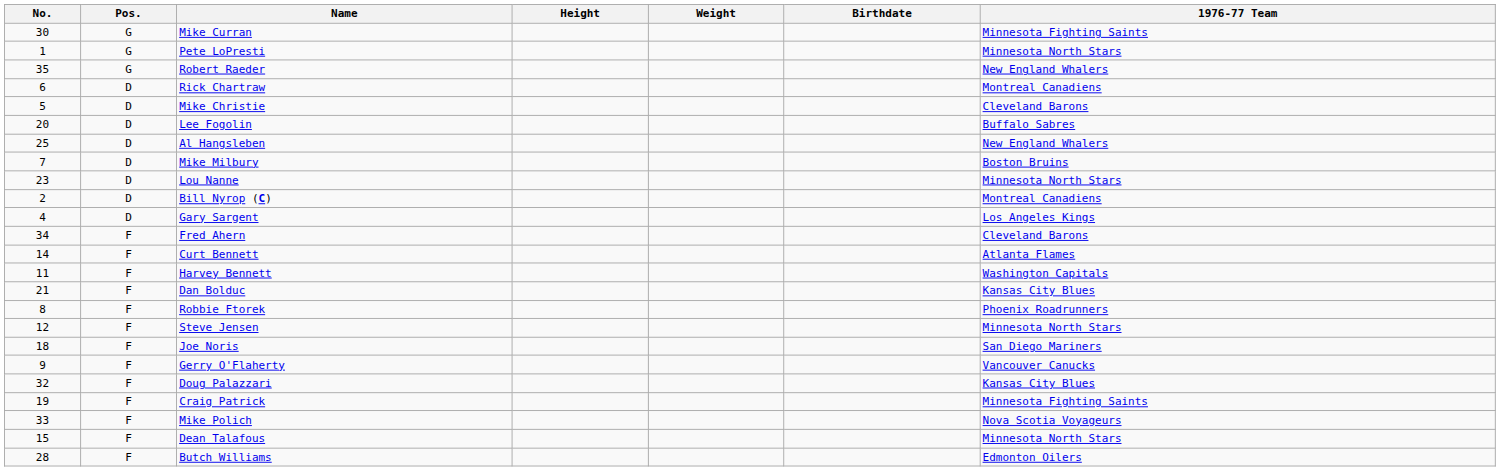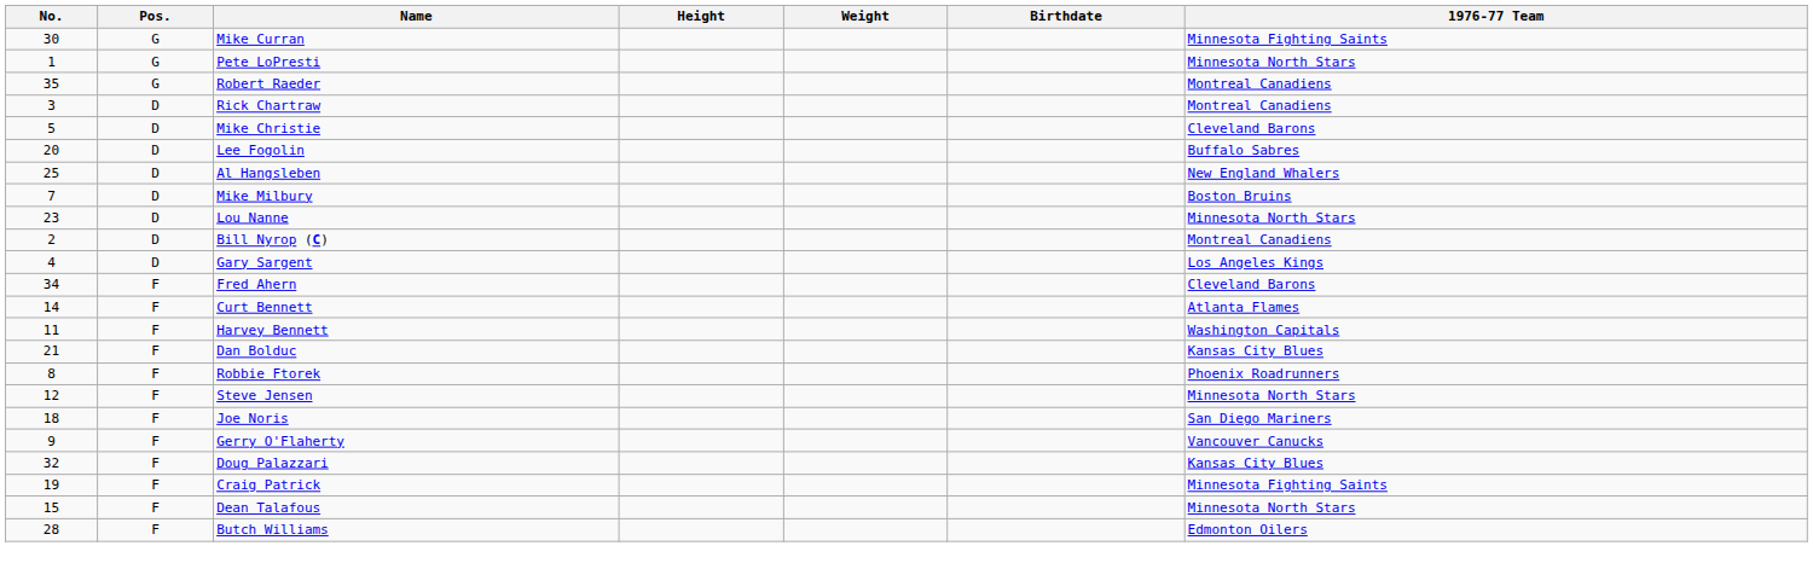 <table class="wikitable sortable" width="80%" style="font-size: 90%; text-align: center;">
 <tr>
 <th>No.</th>
 <th>Pos.</th>
 <th>Name</th>
 <th>Height</th>
 <th>Weight</th>
 <th>Birthdate</th>
 <th>1976-77 Team</th>
 </tr>
 <tr>
 <td>30</td>
 <td>G</td>
 <td style="text-align:left;"><a href='#'>Mike Curran</a></td>
 <td></td>
 <td></td>
 <td style="text-align:right;"></td>
 <td style="text-align:left;"> <a href='#'>Minnesota Fighting Saints</a></td>
 </tr>
 <tr>
 <td>1</td>
 <td>G</td>
 <td style="text-align:left;"><a href='#'>Pete LoPresti</a></td>
 <td></td>
 <td></td>
 <td style="text-align:right;"></td>
 <td style="text-align:left;"> <a href='#'>Minnesota North Stars</a></td>
 </tr>
 <tr>
 <td>35</td>
 <td>G</td>
 <td style="text-align:left;"><a href='#'>Robert Raeder</a></td>
 <td></td>
 <td></td>
 <td style="text-align:right;"></td>
-<td style="text-align:left;"> <a href='#'>New England Whalers</a></td>
+<td style="text-align:left;"> <a href='#'>Montreal Canadiens</a></td>
 </tr>
 <tr>
-<td>6</td>
+<td>3</td>
 <td>D</td>
 <td style="text-align:left;"><a href='#'>Rick Chartraw</a></td>
 <td></td>
 <td></td>
 <td style="text-align:right;"></td>
 <td style="text-align:left;"> <a href='#'>Montreal Canadiens</a></td>
 </tr>
 <tr>
 <td>5</td>
 <td>D</td>
 <td style="text-align:left;"><a href='#'>Mike Christie</a></td>
 <td></td>
 <td></td>
 <td style="text-align:right;"></td>
 <td style="text-align:left;"> <a href='#'>Cleveland Barons</a></td>
 </tr>
 <tr>
 <td>20</td>
 <td>D</td>
 <td style="text-align:left;"><a href='#'>Lee Fogolin</a></td>
 <td></td>
 <td></td>
 <td style="text-align:right;"></td>
 <td style="text-align:left;"> <a href='#'>Buffalo Sabres</a></td>
 </tr>
 <tr>
 <td>25</td>
 <td>D</td>
 <td style="text-align:left;"><a href='#'>Al Hangsleben</a></td>
 <td></td>
 <td></td>
 <td style="text-align:right;"></td>
 <td style="text-align:left;"> <a href='#'>New England Whalers</a></td>
 </tr>
 <tr>
 <td>7</td>
 <td>D</td>
 <td style="text-align:left;"><a href='#'>Mike Milbury</a></td>
 <td></td>
 <td></td>
 <td style="text-align:right;"></td>
 <td style="text-align:left;"> <a href='#'>Boston Bruins</a></td>
 </tr>
 <tr>
 <td>23</td>
 <td>D</td>
 <td style="text-align:left;"><a href='#'>Lou Nanne</a></td>
 <td></td>
 <td></td>
 <td style="text-align:right;"></td>
 <td style="text-align:left;"> <a href='#'>Minnesota North Stars</a></td>
 </tr>
 <tr>
 <td>2</td>
 <td>D</td>
 <td style="text-align:left;"><a href='#'>Bill Nyrop</a> (<strong><a href='#'>C</a></strong>)</td>
 <td></td>
 <td></td>
 <td style="text-align:right;"></td>
 <td style="text-align:left;"> <a href='#'>Montreal Canadiens</a></td>
 </tr>
 <tr>
 <td>4</td>
 <td>D</td>
 <td style="text-align:left;"><a href='#'>Gary Sargent</a></td>
 <td></td>
 <td></td>
 <td style="text-align:right;"></td>
 <td style="text-align:left;"> <a href='#'>Los Angeles Kings</a></td>
 </tr>
 <tr>
 <td>34</td>
 <td>F</td>
 <td style="text-align:left;"><a href='#'>Fred Ahern</a></td>
 <td></td>
 <td></td>
 <td style="text-align:right;"></td>
 <td style="text-align:left;"> <a href='#'>Cleveland Barons</a></td>
 </tr>
 <tr>
 <td>14</td>
 <td>F</td>
 <td style="text-align:left;"><a href='#'>Curt Bennett</a></td>
 <td></td>
 <td></td>
 <td style="text-align:right;"></td>
 <td style="text-align:left;"> <a href='#'>Atlanta Flames</a></td>
 </tr>
 <tr>
 <td>11</td>
 <td>F</td>
 <td style="text-align:left;"><a href='#'>Harvey Bennett</a></td>
 <td></td>
 <td></td>
 <td style="text-align:right;"></td>
 <td style="text-align:left;"> <a href='#'>Washington Capitals</a></td>
 </tr>
 <tr>
 <td>21</td>
 <td>F</td>
 <td style="text-align:left;"><a href='#'>Dan Bolduc</a></td>
 <td></td>
 <td></td>
 <td style="text-align:right;"></td>
 <td style="text-align:left;"> <a href='#'>Kansas City Blues</a></td>
 </tr>
 <tr>
 <td>8</td>
 <td>F</td>
 <td style="text-align:left;"><a href='#'>Robbie Ftorek</a></td>
 <td></td>
 <td></td>
 <td style="text-align:right;"></td>
 <td style="text-align:left;"> <a href='#'>Phoenix Roadrunners</a></td>
 </tr>
 <tr>
 <td>12</td>
 <td>F</td>
 <td style="text-align:left;"><a href='#'>Steve Jensen</a></td>
 <td></td>
 <td></td>
 <td style="text-align:right;"></td>
 <td style="text-align:left;"> <a href='#'>Minnesota North Stars</a></td>
 </tr>
 <tr>
 <td>18</td>
 <td>F</td>
 <td style="text-align:left;"><a href='#'>Joe Noris</a></td>
 <td></td>
 <td></td>
 <td style="text-align:right;"></td>
 <td style="text-align:left;"> <a href='#'>San Diego Mariners</a></td>
 </tr>
 <tr>
 <td>9</td>
 <td>F</td>
 <td style="text-align:left;"><a href='#'>Gerry O'Flaherty</a></td>
 <td></td>
 <td></td>
 <td style="text-align:right;"></td>
 <td style="text-align:left;"> <a href='#'>Vancouver Canucks</a></td>
 </tr>
 <tr>
 <td>32</td>
 <td>F</td>
 <td style="text-align:left;"><a href='#'>Doug Palazzari</a></td>
 <td></td>
 <td></td>
 <td style="text-align:right;"></td>
 <td style="text-align:left;"> <a href='#'>Kansas City Blues</a></td>
 </tr>
 <tr>
 <td>19</td>
 <td>F</td>
 <td style="text-align:left;"><a href='#'>Craig Patrick</a></td>
 <td></td>
 <td></td>
 <td style="text-align:right;"></td>
 <td style="text-align:left;"> <a href='#'>Minnesota Fighting Saints</a></td>
 </tr>
 <tr>
-<td>33</td>
-<td>F</td>
-<td style="text-align:left;"><a href='#'>Mike Polich</a></td>
-<td></td>
-<td></td>
-<td style="text-align:right;"></td>
-<td style="text-align:left;"> <a href='#'>Nova Scotia Voyageurs</a></td>
-</tr>
-<tr>
 <td>15</td>
 <td>F</td>
 <td style="text-align:left;"><a href='#'>Dean Talafous</a></td>
 <td></td>
 <td></td>
 <td style="text-align:right;"></td>
 <td style="text-align:left;"> <a href='#'>Minnesota North Stars</a></td>
 </tr>
 <tr>
 <td>28</td>
 <td>F</td>
 <td style="text-align:left;"><a href='#'>Butch Williams</a></td>
 <td></td>
 <td></td>
 <td style="text-align:right;"></td>
 <td style="text-align:left;"> <a href='#'>Edmonton Oilers</a></td>
 </tr>
 </table>
